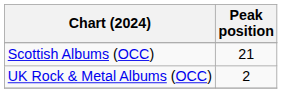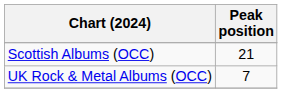 <table class="wikitable sortable">
 <tr>
 <th>Chart (2024)</th>
 <th>Peak<br>position</th>
 </tr>
 <tr>
 </tr>
 <tr>
 </tr>
 <tr>
 <td><a href='#'>Scottish Albums</a> (<a href='#'>OCC</a>)</td>
 <td align="center">21</td>
 </tr>
 <tr>
 <td><a href='#'>UK Rock & Metal Albums</a> (<a href='#'>OCC</a>)</td>
-<td align="center">2</td>
+<td align="center">7</td>
 </tr>
 <tr>
 </tr>
 </table>
